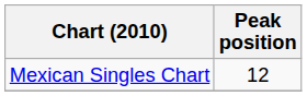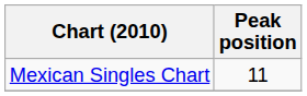 <table class="wikitable sortable">
 <tr>
 <th align="left">Chart (2010)</th>
 <th align="left">Peak<br>position</th>
 </tr>
 <tr>
 <td><a href='#'>Mexican Singles Chart</a></td>
-<td align="center">12</td>
+<td align="center">11</td>
 </tr>
 <tr>
 </tr>
 </table>
